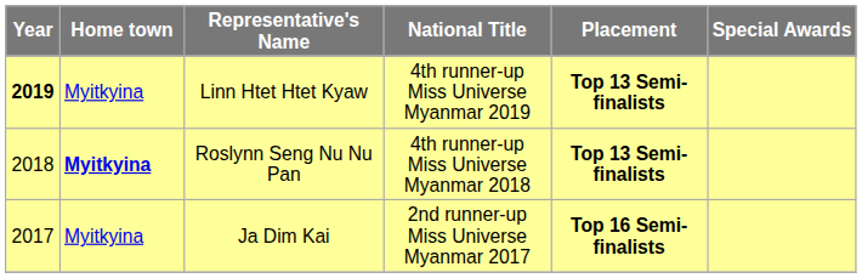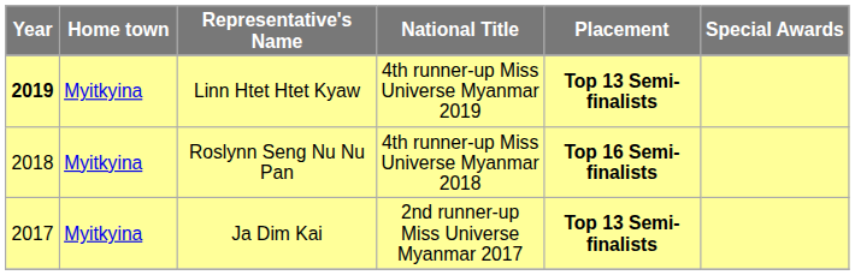 <table class="wikitable " style="font-size: 85%; text-align:center">
 <tr>
 <th width="40" style="background-color:#787878;color:#FFFFFF;">Year</th>
 <th width="150" style="background-color:#787878;color:#FFFFFF;">Home town</th>
 <th width="230" style="background-color:#787878;color:#FFFFFF;">Representative's Name</th>
 <th width="300" style="background-color:#787878;color:#FFFFFF;">National Title</th>
 <th width="230" style="background-color:#787878;color:#FFFFFF;">Placement</th>
 <th width="270" style="background-color:#787878;color:#FFFFFF;">Special Awards</th>
 </tr>
 <tr>
 </tr>
 <tr style="background-color:#FFFF99; ">
 <td><strong>2019</strong></td>
 <td align=left> <a href='#'>Myitkyina</a></td>
 <td>Linn Htet Htet Kyaw</td>
 <td>4th runner-up Miss Universe Myanmar 2019</td>
 <td><strong>Top 13 Semi-finalists</strong></td>
 <td style="background:;"></td>
 </tr>
 <tr style="background-color:#FFFF99; ">
 <td>2018</td>
-<td align=left><strong> <a href='#'>Myitkyina</a></strong></td>
+<td align=left> <a href='#'>Myitkyina</a></td>
 <td>Roslynn Seng Nu Nu Pan</td>
 <td>4th runner-up Miss Universe Myanmar 2018</td>
-<td><strong>Top 13 Semi-finalists</strong></td>
+<td><strong>Top 16 Semi-finalists</strong></td>
 <td style="background:;"></td>
 </tr>
 <tr style="background-color:#FFFF99; ">
 <td>2017</td>
 <td align=left> <a href='#'>Myitkyina</a></td>
 <td>Ja Dim Kai</td>
 <td>2nd runner-up Miss Universe Myanmar 2017</td>
-<td><strong>Top 16 Semi-finalists</strong></td>
+<td><strong>Top 13 Semi-finalists</strong></td>
 <td style="background:;"></td>
 </tr>
 <tr>
 </tr>
 </table>
